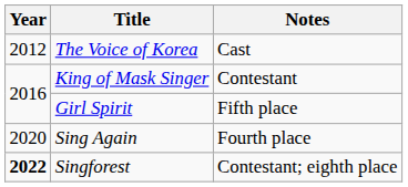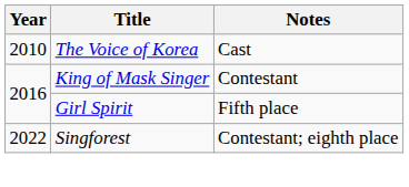 <table class="wikitable";>
 <tr>
 <th>Year</th>
 <th>Title</th>
 <th>Notes</th>
 </tr>
 <tr>
-<td>2012</td>
+<td>2010</td>
 <td><em><a href='#'>The Voice of Korea</a></em></td>
 <td>Cast</td>
 </tr>
 <tr>
 <td rowspan="2">2016</td>
 <td><em><a href='#'>King of Mask Singer</a></em></td>
 <td>Contestant</td>
 </tr>
 <tr>
 <td><em><a href='#'>Girl Spirit</a></em></td>
 <td>Fifth place</td>
 </tr>
 <tr>
-<td>2020</td>
-<td><em>Sing Again</em></td>
-<td>Fourth place</td>
-</tr>
-<tr>
-<td><strong>2022</strong></td>
+<td>2022</td>
 <td><em>Singforest</em></td>
 <td>Contestant; eighth place</td>
 </tr>
 </table>
